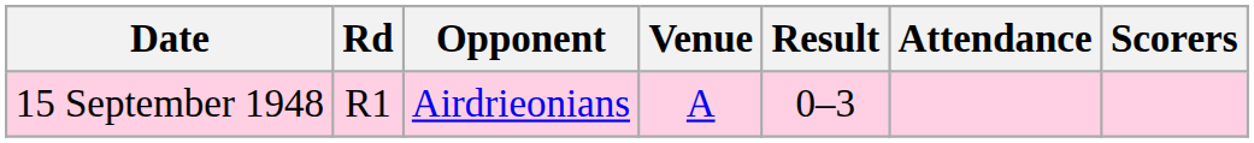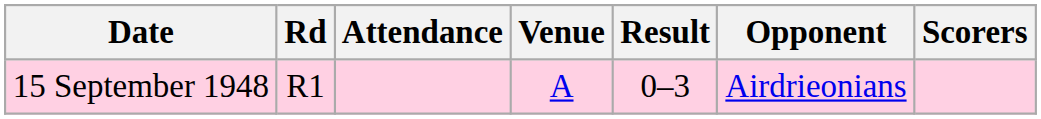 <table class="wikitable sortable" style="font-size:95%; text-align:center">
 <tr>
 <th>Date</th>
 <th>Rd</th>
-<th>Opponent</th>
+<th>Attendance</th>
 <th>Venue</th>
 <th>Result</th>
-<th>Attendance</th>
+<th>Opponent</th>
 <th>Scorers</th>
 </tr>
 <tr bgcolor = "#ffd0e3">
 <td>15 September 1948</td>
 <td>R1</td>
-<td><a href='#'>Airdrieonians</a></td>
+<td></td>
 <td><a href='#'>A</a></td>
 <td>0–3</td>
-<td></td>
+<td><a href='#'>Airdrieonians</a></td>
 <td></td>
 </tr>
 </table>
